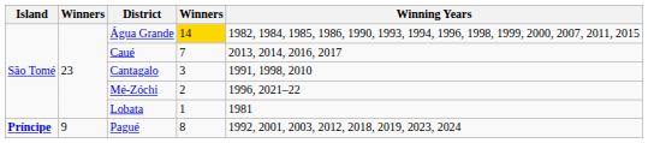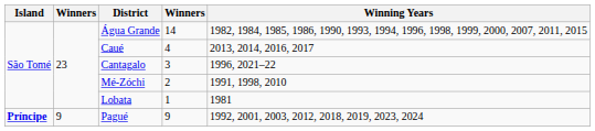 <table class="wikitable">
 <tr>
 <th>Island</th>
 <th>Winners</th>
 <th>District</th>
 <th>Winners</th>
 <th>Winning Years</th>
 </tr>
 <tr>
 <td rowspan=5><a href='#'>São Tomé</a></td>
 <td rowspan=5>23</td>
 <td><a href='#'>Água Grande</a></td>
-<td style="background: gold;">14</td>
+<td>14</td>
 <td>1982, 1984, 1985, 1986, 1990, 1993, 1994, 1996, 1998, 1999, 2000, 2007, 2011, 2015</td>
 </tr>
 <tr>
 <td><a href='#'>Caué</a></td>
-<td>7</td>
+<td>4</td>
 <td>2013, 2014, 2016, 2017</td>
 </tr>
 <tr>
 <td><a href='#'>Cantagalo</a></td>
 <td>3</td>
-<td>1991, 1998, 2010</td>
+<td>1996, 2021–22</td>
 </tr>
 <tr>
 <td><a href='#'>Mé-Zóchi</a></td>
 <td>2</td>
-<td>1996, 2021–22</td>
+<td>1991, 1998, 2010</td>
 </tr>
 <tr>
 <td><a href='#'>Lobata</a></td>
 <td>1</td>
 <td>1981</td>
 </tr>
 <tr>
 <td><strong><a href='#'>Príncipe</a></strong></td>
 <td>9</td>
 <td><a href='#'>Pagué</a></td>
-<td>8</td>
+<td>9</td>
 <td>1992, 2001, 2003, 2012, 2018, 2019, 2023, 2024</td>
 </tr>
 </table>
